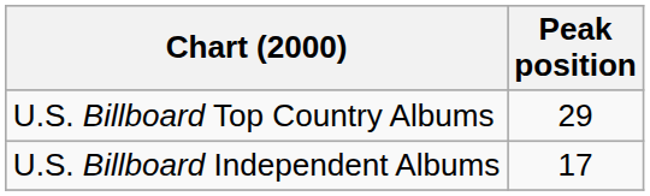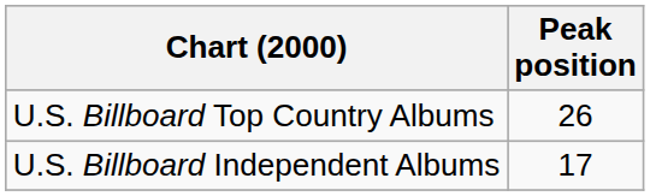 <table class="wikitable">
 <tr>
 <th>Chart (2000)</th>
 <th>Peak<br>position</th>
 </tr>
 <tr>
 <td>U.S. <em>Billboard</em> Top Country Albums</td>
-<td align="center">29</td>
+<td align="center">26</td>
 </tr>
 <tr>
 <td>U.S. <em>Billboard</em> Independent Albums</td>
 <td align="center">17</td>
 </tr>
 </table>
